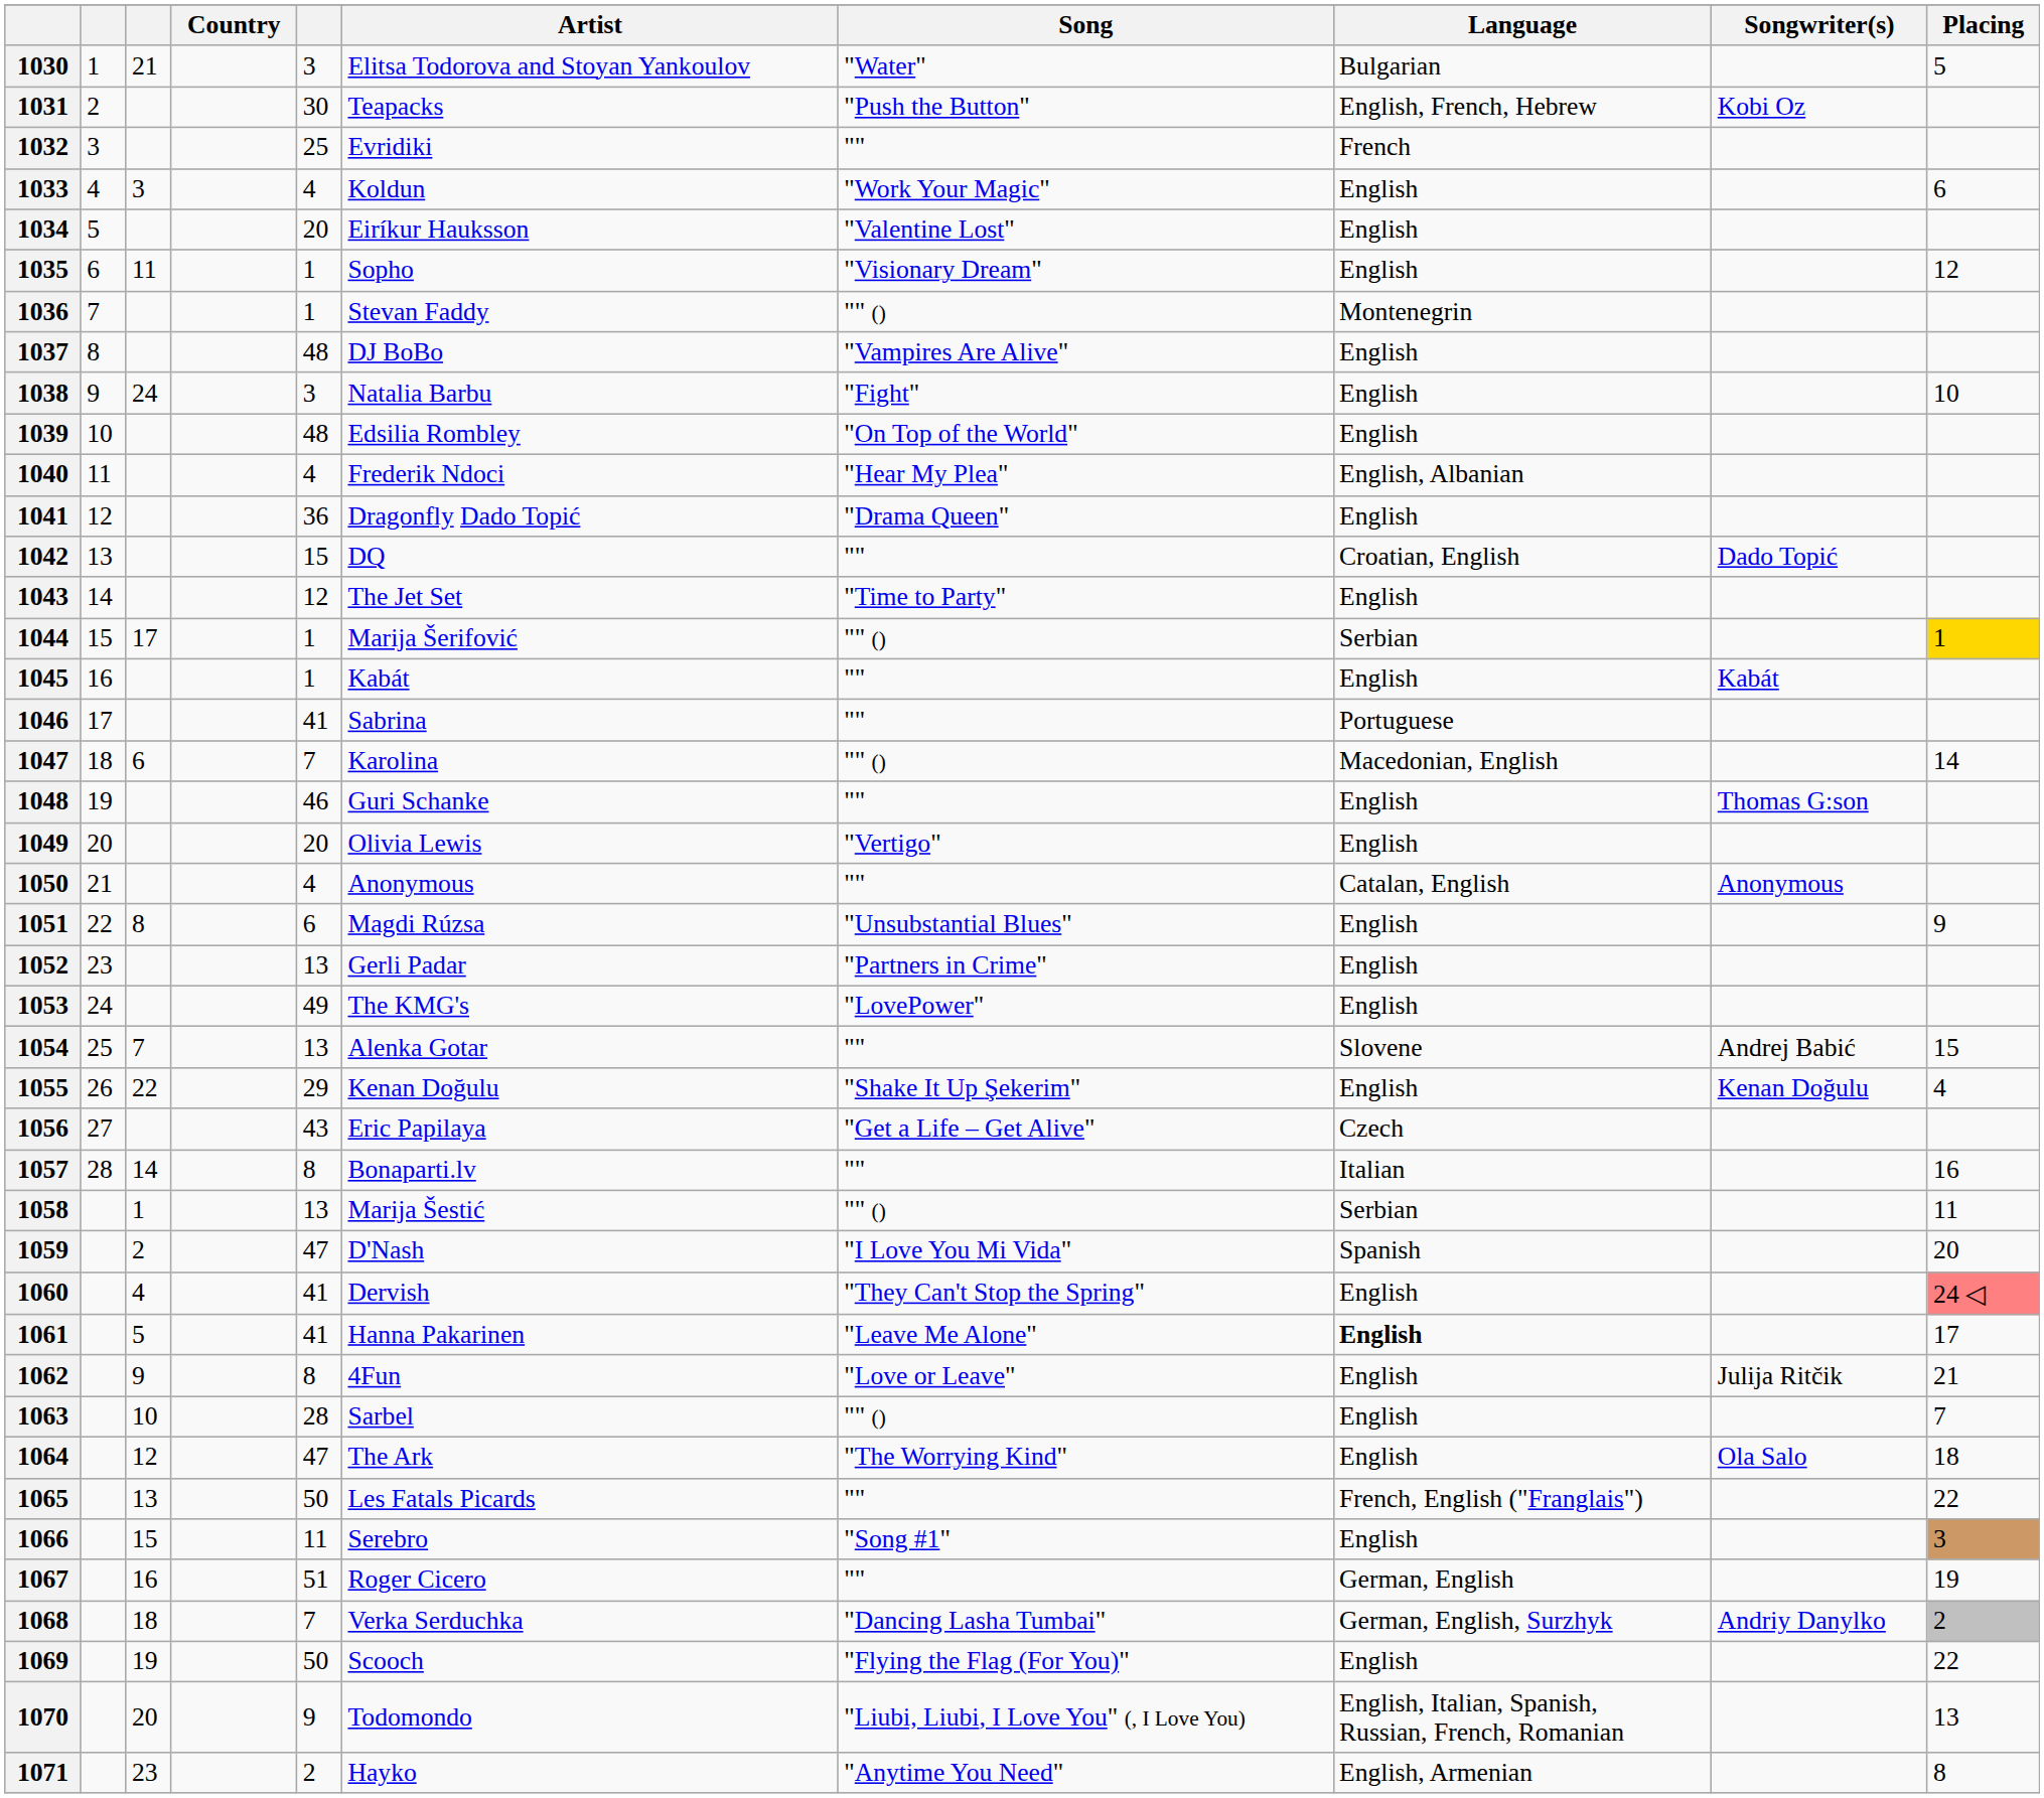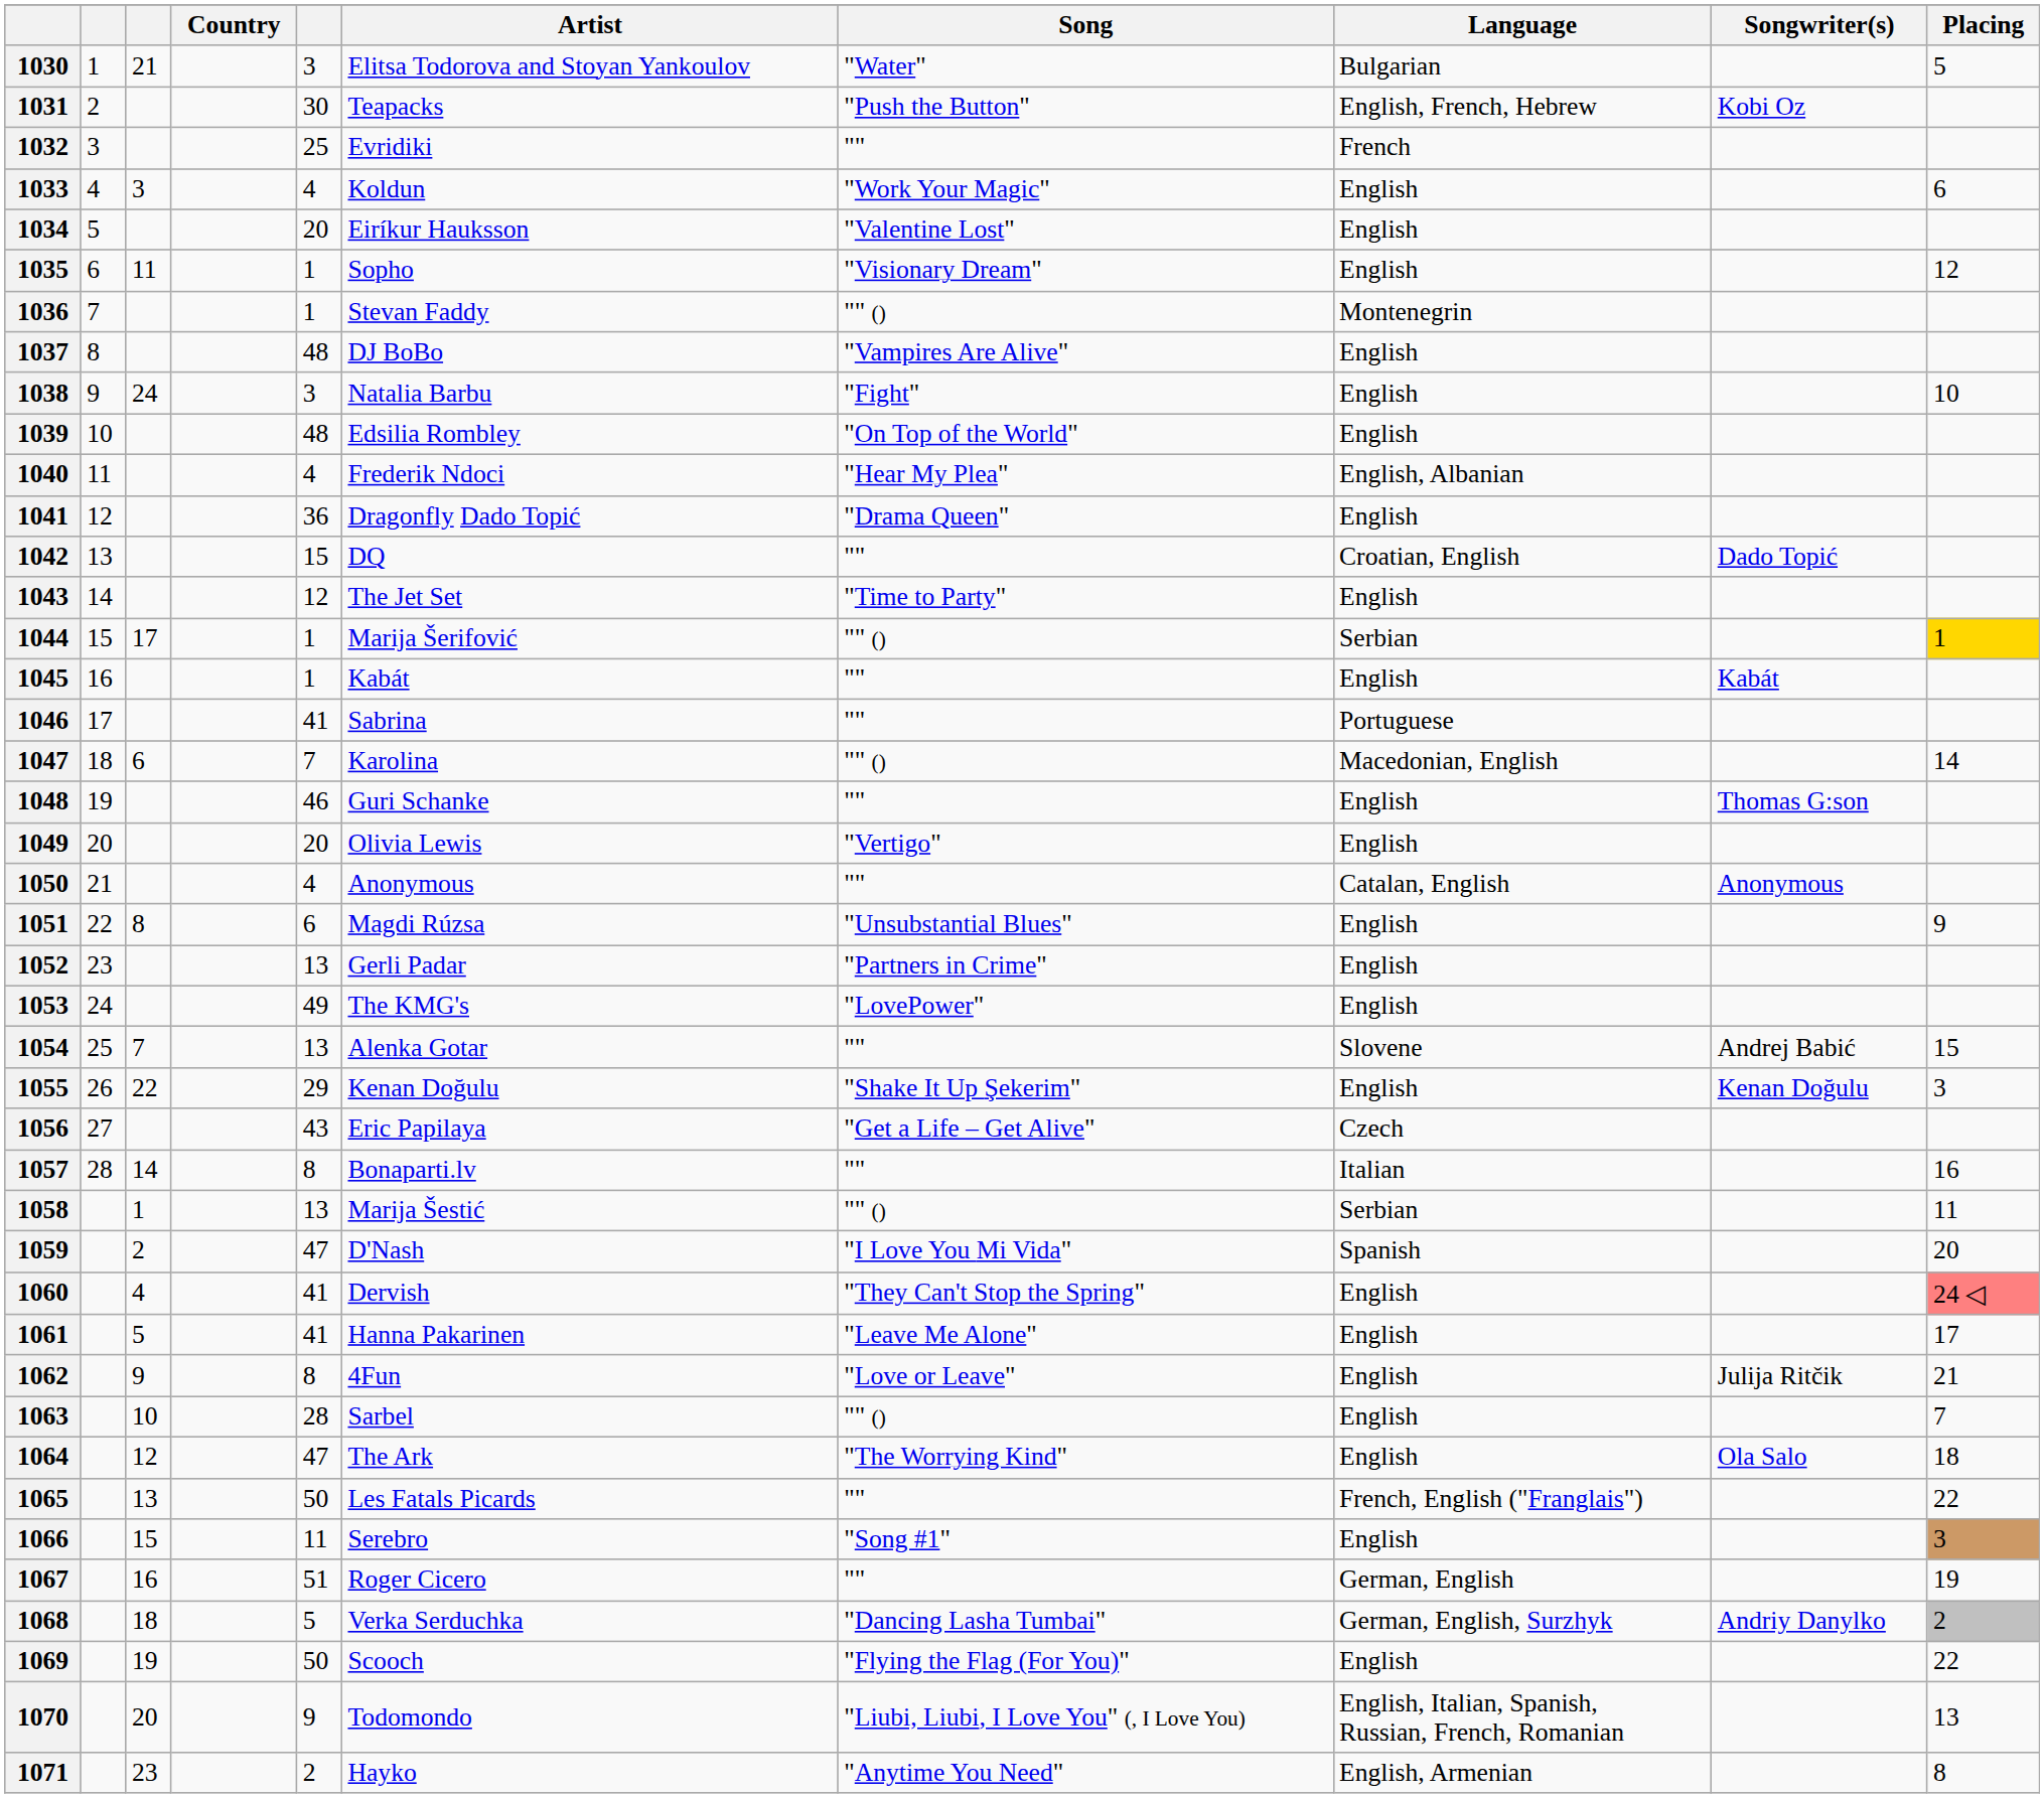 <table class="wikitable sortable plainrowheaders" style="width:100%">
 <tr>
 </tr>
 <tr>
 <th scope="col"></th>
 <th scope="col"></th>
 <th scope="col"></th>
 <th scope="col">Country</th>
 <th scope="col" class="unsortable"></th>
 <th scope="col">Artist</th>
 <th scope="col">Song</th>
 <th scope="col">Language</th>
 <th scope="col">Songwriter(s)</th>
 <th scope="col">Placing</th>
 </tr>
 <tr>
 <th scope="row">1030</th>
 <td>1</td>
 <td>21</td>
 <td></td>
 <td>3</td>
 <td><a href='#'>Elitsa Todorova and Stoyan Yankoulov</a></td>
 <td>"<a href='#'>Water</a>"</td>
 <td>Bulgarian</td>
 <td></td>
 <td>5 </td>
 </tr>
 <tr>
 <th scope="row">1031</th>
 <td>2</td>
 <td></td>
 <td></td>
 <td>30</td>
 <td><a href='#'>Teapacks</a></td>
 <td>"<a href='#'>Push the Button</a>"</td>
 <td>English, French, Hebrew</td>
 <td><a href='#'>Kobi Oz</a></td>
 <td></td>
 </tr>
 <tr>
 <th scope="row">1032</th>
 <td>3</td>
 <td></td>
 <td></td>
 <td>25</td>
 <td><a href='#'>Evridiki</a></td>
 <td>""</td>
 <td>French</td>
 <td></td>
 <td></td>
 </tr>
 <tr>
 <th scope="row">1033</th>
 <td>4</td>
 <td>3</td>
 <td></td>
 <td>4</td>
 <td><a href='#'>Koldun</a></td>
 <td>"<a href='#'>Work Your Magic</a>"</td>
 <td>English</td>
 <td></td>
 <td>6 </td>
 </tr>
 <tr>
 <th scope="row">1034</th>
 <td>5</td>
 <td></td>
 <td></td>
 <td>20</td>
 <td><a href='#'>Eiríkur Hauksson</a></td>
 <td>"<a href='#'>Valentine Lost</a>"</td>
 <td>English</td>
 <td></td>
 <td></td>
 </tr>
 <tr>
 <th scope="row">1035</th>
 <td>6</td>
 <td>11</td>
 <td></td>
 <td>1</td>
 <td><a href='#'>Sopho</a></td>
 <td>"<a href='#'>Visionary Dream</a>"</td>
 <td>English</td>
 <td></td>
 <td>12 </td>
 </tr>
 <tr>
 <th scope="row">1036</th>
 <td>7</td>
 <td></td>
 <td></td>
 <td>1</td>
 <td><a href='#'>Stevan Faddy</a></td>
 <td><span>"</span>" <small>()</small></td>
 <td>Montenegrin</td>
 <td></td>
 <td></td>
 </tr>
 <tr>
 <th scope="row">1037</th>
 <td>8</td>
 <td></td>
 <td></td>
 <td>48</td>
 <td><a href='#'>DJ BoBo</a></td>
 <td>"<a href='#'>Vampires Are Alive</a>"</td>
 <td>English</td>
 <td></td>
 <td></td>
 </tr>
 <tr>
 <th scope="row">1038</th>
 <td>9</td>
 <td>24</td>
 <td></td>
 <td>3</td>
 <td><a href='#'>Natalia Barbu</a></td>
 <td>"<a href='#'>Fight</a>"</td>
 <td>English</td>
 <td></td>
 <td>10 </td>
 </tr>
 <tr>
 <th scope="row">1039</th>
 <td>10</td>
 <td></td>
 <td></td>
 <td>48</td>
 <td><a href='#'>Edsilia Rombley</a></td>
 <td>"<a href='#'>On Top of the World</a>"</td>
 <td>English</td>
 <td></td>
 <td></td>
 </tr>
 <tr>
 <th scope="row">1040</th>
 <td>11</td>
 <td></td>
 <td></td>
 <td>4</td>
 <td><a href='#'>Frederik Ndoci</a></td>
 <td>"<a href='#'>Hear My Plea</a>"</td>
 <td>English, Albanian</td>
 <td></td>
 <td></td>
 </tr>
 <tr>
 <th scope="row">1041</th>
 <td>12</td>
 <td></td>
 <td></td>
 <td>36</td>
 <td><a href='#'>Dragonfly</a>  <a href='#'>Dado Topić</a></td>
 <td>"<a href='#'>Drama Queen</a>"</td>
 <td>English</td>
 <td></td>
 <td></td>
 </tr>
 <tr>
 <th scope="row">1042</th>
 <td>13</td>
 <td></td>
 <td></td>
 <td>15</td>
 <td><a href='#'>DQ</a></td>
 <td>""</td>
 <td>Croatian, English</td>
 <td><a href='#'>Dado Topić</a></td>
 <td></td>
 </tr>
 <tr>
 <th scope="row">1043</th>
 <td>14</td>
 <td></td>
 <td></td>
 <td>12</td>
 <td><a href='#'>The Jet Set</a></td>
 <td>"<a href='#'>Time to Party</a>"</td>
 <td>English</td>
 <td></td>
 <td></td>
 </tr>
 <tr>
 <th scope="row">1044</th>
 <td>15</td>
 <td>17</td>
 <td></td>
 <td>1</td>
 <td><a href='#'>Marija Šerifović</a></td>
 <td>"" <small>()</small></td>
 <td>Serbian</td>
 <td></td>
 <td bgcolor="gold">1 </td>
 </tr>
 <tr>
 <th scope="row">1045</th>
 <td>16</td>
 <td></td>
 <td></td>
 <td>1</td>
 <td><a href='#'>Kabát</a></td>
 <td>""</td>
 <td>English</td>
 <td><a href='#'>Kabát</a></td>
 <td></td>
 </tr>
 <tr>
 <th scope="row">1046</th>
 <td>17</td>
 <td></td>
 <td></td>
 <td>41</td>
 <td><a href='#'>Sabrina</a></td>
 <td>""</td>
 <td>Portuguese</td>
 <td></td>
 <td></td>
 </tr>
 <tr>
 <th scope="row">1047</th>
 <td>18</td>
 <td>6</td>
 <td></td>
 <td>7</td>
 <td><a href='#'>Karolina</a></td>
 <td>"" <small>()</small></td>
 <td>Macedonian, English</td>
 <td></td>
 <td>14 </td>
 </tr>
 <tr>
 <th scope="row">1048</th>
 <td>19</td>
 <td></td>
 <td></td>
 <td>46</td>
 <td><a href='#'>Guri Schanke</a></td>
 <td>""</td>
 <td>English</td>
 <td><a href='#'>Thomas G:son</a></td>
 <td></td>
 </tr>
 <tr>
 <th scope="row">1049</th>
 <td>20</td>
 <td></td>
 <td></td>
 <td>20</td>
 <td><a href='#'>Olivia Lewis</a></td>
 <td>"<a href='#'>Vertigo</a>"</td>
 <td>English</td>
 <td></td>
 <td></td>
 </tr>
 <tr>
 <th scope="row">1050</th>
 <td>21</td>
 <td></td>
 <td></td>
 <td>4</td>
 <td><a href='#'>Anonymous</a></td>
 <td>""</td>
 <td>Catalan, English</td>
 <td><a href='#'>Anonymous</a></td>
 <td></td>
 </tr>
 <tr>
 <th scope="row">1051</th>
 <td>22</td>
 <td>8</td>
 <td></td>
 <td>6</td>
 <td><a href='#'>Magdi Rúzsa</a></td>
 <td>"<a href='#'>Unsubstantial Blues</a>"</td>
 <td>English</td>
 <td></td>
 <td>9 </td>
 </tr>
 <tr>
 <th scope="row">1052</th>
 <td>23</td>
 <td></td>
 <td></td>
 <td>13</td>
 <td><a href='#'>Gerli Padar</a></td>
 <td>"<a href='#'>Partners in Crime</a>"</td>
 <td>English</td>
 <td></td>
 <td></td>
 </tr>
 <tr>
 <th scope="row">1053</th>
 <td>24</td>
 <td></td>
 <td></td>
 <td>49</td>
 <td><a href='#'>The KMG's</a></td>
 <td>"<a href='#'>LovePower</a>"</td>
 <td>English</td>
 <td></td>
 <td></td>
 </tr>
 <tr>
 <th scope="row">1054</th>
 <td>25</td>
 <td>7</td>
 <td></td>
 <td>13</td>
 <td><a href='#'>Alenka Gotar</a></td>
 <td>""</td>
 <td>Slovene</td>
 <td>Andrej Babić</td>
 <td>15 </td>
 </tr>
 <tr>
 <th scope="row">1055</th>
 <td>26</td>
 <td>22</td>
 <td></td>
 <td>29</td>
 <td><a href='#'>Kenan Doğulu</a></td>
 <td>"<a href='#'>Shake It Up <span>Şekerim</span></a>"</td>
 <td>English</td>
 <td><a href='#'>Kenan Doğulu</a></td>
-<td>4 </td>
+<td>3 </td>
 </tr>
 <tr>
 <th scope="row">1056</th>
 <td>27</td>
 <td></td>
 <td></td>
 <td>43</td>
 <td><a href='#'>Eric Papilaya</a></td>
 <td>"<a href='#'>Get a Life – Get Alive</a>"</td>
 <td>Czech</td>
 <td></td>
 <td></td>
 </tr>
 <tr>
 <th scope="row">1057</th>
 <td>28</td>
 <td>14</td>
 <td></td>
 <td>8</td>
 <td><a href='#'>Bonaparti.lv</a></td>
 <td>""</td>
 <td>Italian</td>
 <td></td>
 <td>16 </td>
 </tr>
 <tr>
 <th scope="row">1058</th>
 <td></td>
 <td>1</td>
 <td></td>
 <td>13</td>
 <td><a href='#'>Marija Šestić</a></td>
 <td>"" <small>()</small></td>
 <td>Serbian</td>
 <td></td>
 <td>11</td>
 </tr>
 <tr>
 <th scope="row">1059</th>
 <td></td>
 <td>2</td>
 <td></td>
 <td>47</td>
 <td><a href='#'>D'Nash</a></td>
 <td>"<a href='#'>I Love You <span>Mi Vida</span></a>"</td>
 <td>Spanish</td>
 <td></td>
 <td>20</td>
 </tr>
 <tr>
 <th scope="row">1060</th>
 <td></td>
 <td>4</td>
 <td></td>
 <td>41</td>
 <td><a href='#'>Dervish</a></td>
 <td>"<a href='#'>They Can't Stop the Spring</a>"</td>
 <td>English</td>
 <td></td>
 <td bgcolor="#FE8080">24 ◁</td>
 </tr>
 <tr>
 <th scope="row">1061</th>
 <td></td>
 <td>5</td>
 <td></td>
 <td>41</td>
 <td><a href='#'>Hanna Pakarinen</a></td>
 <td>"<a href='#'>Leave Me Alone</a>"</td>
-<td><strong>English</strong></td>
+<td>English</td>
 <td></td>
 <td>17</td>
 </tr>
 <tr>
 <th scope="row">1062</th>
 <td></td>
 <td>9</td>
 <td></td>
 <td>8</td>
 <td><a href='#'>4Fun</a></td>
 <td>"<a href='#'>Love or Leave</a>"</td>
 <td>English</td>
 <td>Julija Ritčik</td>
 <td>21</td>
 </tr>
 <tr>
 <th scope="row">1063</th>
 <td></td>
 <td>10</td>
 <td></td>
 <td>28</td>
 <td><a href='#'>Sarbel</a></td>
 <td>"" <small>()</small></td>
 <td>English</td>
 <td></td>
 <td>7</td>
 </tr>
 <tr>
 <th scope="row">1064</th>
 <td></td>
 <td>12</td>
 <td></td>
 <td>47</td>
 <td><a href='#'>The Ark</a></td>
 <td>"<a href='#'>The Worrying Kind</a>"</td>
 <td>English</td>
 <td><a href='#'>Ola Salo</a></td>
 <td>18</td>
 </tr>
 <tr>
 <th scope="row">1065</th>
 <td></td>
 <td>13</td>
 <td></td>
 <td>50</td>
 <td><a href='#'>Les Fatals Picards</a></td>
 <td>""</td>
 <td>French, English ("<a href='#'>Franglais</a>")</td>
 <td></td>
 <td>22</td>
 </tr>
 <tr>
 <th scope="row">1066</th>
 <td></td>
 <td>15</td>
 <td></td>
 <td>11</td>
 <td><a href='#'>Serebro</a></td>
 <td>"<a href='#'>Song #1</a>"</td>
 <td>English</td>
 <td></td>
 <td bgcolor="#C96">3</td>
 </tr>
 <tr>
 <th scope="row">1067</th>
 <td></td>
 <td>16</td>
 <td></td>
 <td>51</td>
 <td><a href='#'>Roger Cicero</a></td>
 <td>""</td>
 <td>German, English</td>
 <td></td>
 <td>19</td>
 </tr>
 <tr>
 <th scope="row">1068</th>
 <td></td>
 <td>18</td>
 <td></td>
-<td>7</td>
+<td>5</td>
 <td><a href='#'>Verka Serduchka</a></td>
 <td>"<a href='#'>Dancing Lasha Tumbai</a>"</td>
 <td>German, English, <a href='#'>Surzhyk</a></td>
 <td><a href='#'>Andriy Danylko</a></td>
 <td bgcolor="silver">2</td>
 </tr>
 <tr>
 <th scope="row">1069</th>
 <td></td>
 <td>19</td>
 <td></td>
 <td>50</td>
 <td><a href='#'>Scooch</a></td>
 <td>"<a href='#'>Flying the Flag (For You)</a>"</td>
 <td>English</td>
 <td></td>
 <td>22</td>
 </tr>
 <tr>
 <th scope="row">1070</th>
 <td></td>
 <td>20</td>
 <td></td>
 <td>9</td>
 <td><a href='#'>Todomondo</a></td>
 <td>"<a href='#'><span>Liubi, Liubi</span>, I Love You</a>" <small>(, I Love You)</small></td>
 <td>English, Italian, Spanish,<br>Russian, French, Romanian</td>
 <td></td>
 <td>13</td>
 </tr>
 <tr>
 <th scope="row">1071</th>
 <td></td>
 <td>23</td>
 <td></td>
 <td>2</td>
 <td><a href='#'>Hayko</a></td>
 <td>"<a href='#'>Anytime You Need</a>"</td>
 <td>English, Armenian</td>
 <td></td>
 <td>8</td>
 </tr>
 </table>
